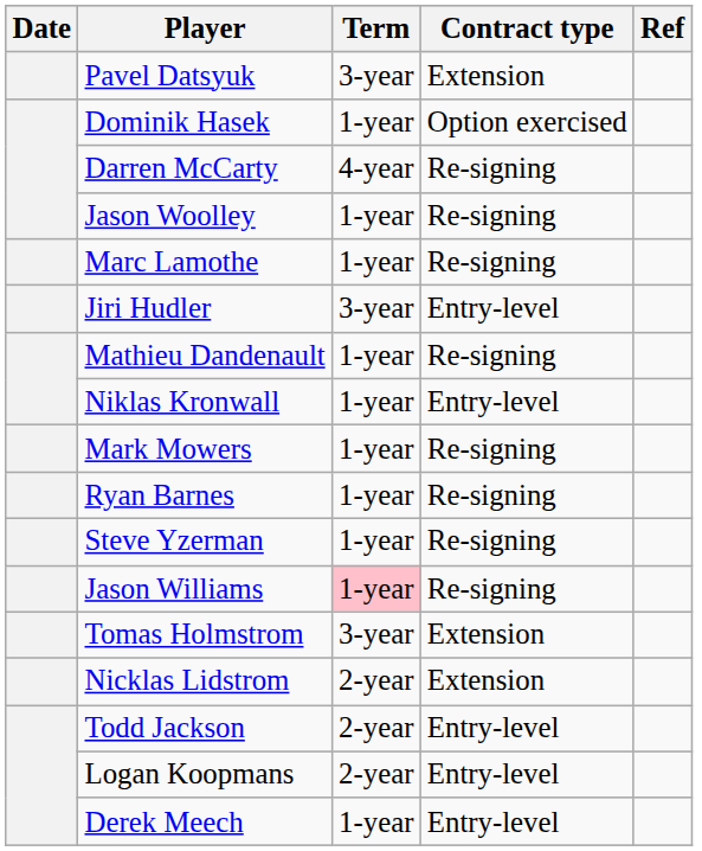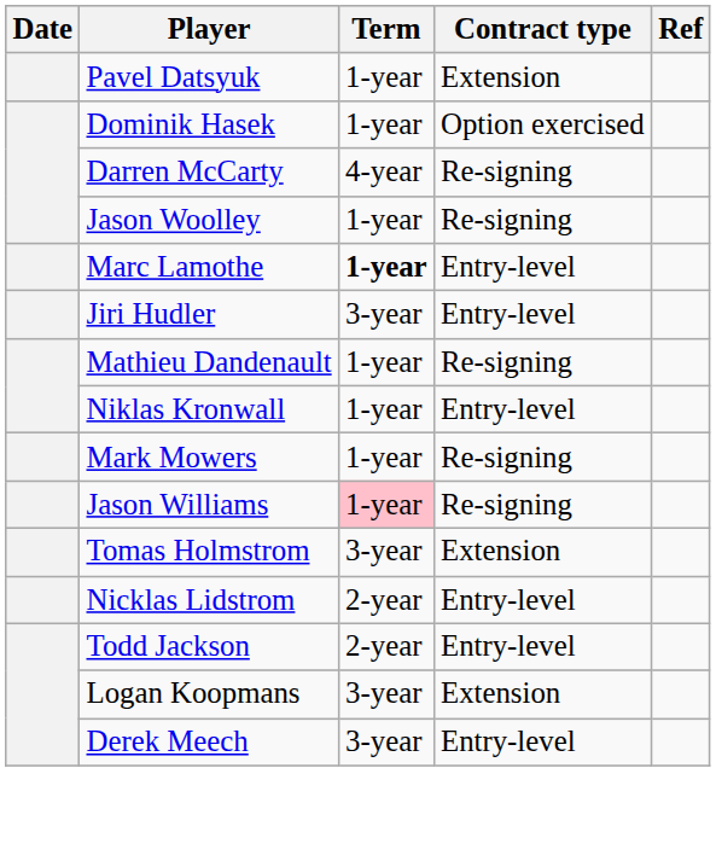 <table class="wikitable plainrowheaders">
 <tr style="background:#ddd; text-align:center;">
 <th>Date</th>
 <th>Player</th>
 <th>Term</th>
 <th>Contract type</th>
 <th>Ref</th>
 </tr>
 <tr>
 <th scope="row"></th>
 <td><a href='#'>Pavel Datsyuk</a></td>
-<td>3-year</td>
+<td>1-year</td>
 <td>Extension</td>
 <td></td>
 </tr>
 <tr>
 <th scope="row" rowspan=3></th>
 <td><a href='#'>Dominik Hasek</a></td>
 <td>1-year</td>
 <td>Option exercised</td>
 <td></td>
 </tr>
 <tr>
 <td><a href='#'>Darren McCarty</a></td>
 <td>4-year</td>
 <td>Re-signing</td>
 <td></td>
 </tr>
 <tr>
 <td><a href='#'>Jason Woolley</a></td>
 <td>1-year</td>
 <td>Re-signing</td>
 <td></td>
 </tr>
 <tr>
 <th scope="row"></th>
 <td><a href='#'>Marc Lamothe</a></td>
-<td>1-year</td>
-<td>Re-signing</td>
+<td><strong>1-year</strong></td>
+<td>Entry-level</td>
 <td></td>
 </tr>
 <tr>
 <th scope="row"></th>
 <td><a href='#'>Jiri Hudler</a></td>
 <td>3-year</td>
 <td>Entry-level</td>
 <td></td>
 </tr>
 <tr>
 <th scope="row" rowspan=2></th>
 <td><a href='#'>Mathieu Dandenault</a></td>
 <td>1-year</td>
 <td>Re-signing</td>
 <td></td>
 </tr>
 <tr>
 <td><a href='#'>Niklas Kronwall</a></td>
 <td>1-year</td>
 <td>Entry-level</td>
 <td></td>
 </tr>
 <tr>
 <th scope="row"></th>
 <td><a href='#'>Mark Mowers</a></td>
 <td>1-year</td>
 <td>Re-signing</td>
 <td></td>
 </tr>
 <tr>
 <th scope="row"></th>
-<td><a href='#'>Ryan Barnes</a></td>
-<td>1-year</td>
-<td>Re-signing</td>
-<td></td>
-</tr>
-<tr>
-<th scope="row"></th>
-<td><a href='#'>Steve Yzerman</a></td>
-<td>1-year</td>
-<td>Re-signing</td>
-<td></td>
-</tr>
-<tr>
-<th scope="row"></th>
 <td><a href='#'>Jason Williams</a></td>
 <td style="background: pink;">1-year</td>
 <td>Re-signing</td>
 <td></td>
 </tr>
 <tr>
 <th scope="row"></th>
 <td><a href='#'>Tomas Holmstrom</a></td>
 <td>3-year</td>
 <td>Extension</td>
 <td></td>
 </tr>
 <tr>
 <th scope="row"></th>
 <td><a href='#'>Nicklas Lidstrom</a></td>
 <td>2-year</td>
-<td>Extension</td>
+<td>Entry-level</td>
 <td></td>
 </tr>
 <tr>
 <th scope="row" rowspan=3></th>
 <td><a href='#'>Todd Jackson</a></td>
 <td>2-year</td>
 <td>Entry-level</td>
 <td></td>
 </tr>
 <tr>
 <td>Logan Koopmans</td>
-<td>2-year</td>
-<td>Entry-level</td>
+<td>3-year</td>
+<td>Extension</td>
 <td></td>
 </tr>
 <tr>
 <td><a href='#'>Derek Meech</a></td>
-<td>1-year</td>
+<td>3-year</td>
 <td>Entry-level</td>
 <td></td>
 </tr>
 </table>
